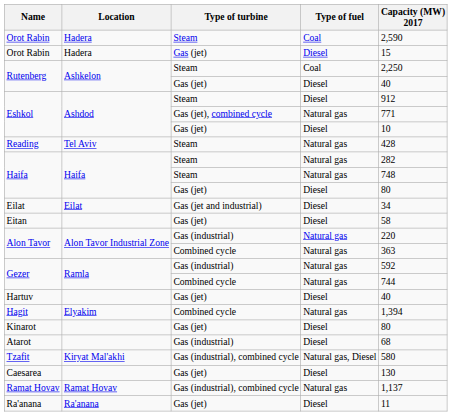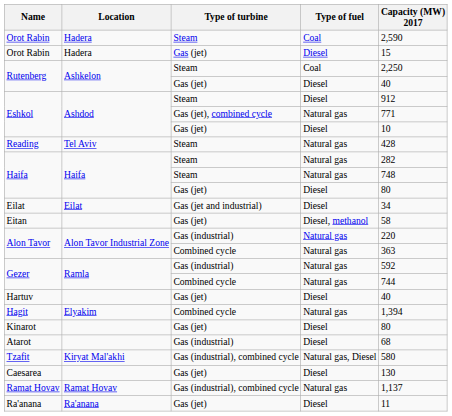 <table class="wikitable sortable">
 <tr>
 <th>Name</th>
 <th>Location</th>
 <th>Type of turbine</th>
 <th>Type of fuel</th>
 <th>Capacity (MW)<br>2017</th>
 </tr>
 <tr>
 <td><a href='#'>Orot Rabin</a></td>
 <td><a href='#'>Hadera</a></td>
 <td><a href='#'>Steam</a></td>
 <td><a href='#'>Coal</a></td>
 <td>2,590</td>
 </tr>
 <tr>
 <td>Orot Rabin</td>
 <td>Hadera</td>
 <td><a href='#'>Gas</a> (jet)</td>
 <td><a href='#'>Diesel</a></td>
 <td>15</td>
 </tr>
 <tr>
 <td rowspan="2"><a href='#'>Rutenberg</a></td>
 <td rowspan="2"><a href='#'>Ashkelon</a></td>
 <td>Steam</td>
 <td>Coal</td>
 <td>2,250</td>
 </tr>
 <tr>
 <td>Gas (jet)</td>
 <td>Diesel</td>
 <td>40</td>
 </tr>
 <tr>
 <td rowspan="3"><a href='#'>Eshkol</a></td>
 <td rowspan="3"><a href='#'>Ashdod</a></td>
 <td>Steam</td>
 <td>Diesel</td>
 <td>912</td>
 </tr>
 <tr>
 <td>Gas (jet), <a href='#'>combined cycle</a></td>
 <td>Natural gas</td>
 <td>771</td>
 </tr>
 <tr>
 <td>Gas (jet)</td>
 <td>Diesel</td>
 <td>10</td>
 </tr>
 <tr>
 <td><a href='#'>Reading</a></td>
 <td><a href='#'>Tel Aviv</a></td>
 <td>Steam</td>
 <td>Natural gas</td>
 <td>428</td>
 </tr>
 <tr>
 <td rowspan="3"><a href='#'>Haifa</a></td>
 <td rowspan="3"><a href='#'>Haifa</a></td>
 <td>Steam</td>
 <td>Natural gas</td>
 <td>282</td>
 </tr>
 <tr>
 <td>Steam</td>
 <td>Natural gas</td>
 <td>748</td>
 </tr>
 <tr>
 <td>Gas (jet)</td>
 <td>Diesel</td>
 <td>80</td>
 </tr>
 <tr>
 <td>Eilat</td>
 <td><a href='#'>Eilat</a></td>
 <td>Gas (jet and industrial)</td>
 <td>Diesel</td>
 <td>34</td>
 </tr>
 <tr>
 <td>Eitan</td>
 <td></td>
 <td>Gas (jet)</td>
-<td>Diesel</td>
+<td>Diesel, <a href='#'>methanol</a></td>
 <td>58</td>
 </tr>
 <tr>
 <td rowspan="2"><a href='#'>Alon Tavor</a></td>
 <td rowspan="2"><a href='#'>Alon Tavor Industrial Zone</a></td>
 <td>Gas (industrial)</td>
 <td><a href='#'>Natural gas</a></td>
 <td>220</td>
 </tr>
 <tr>
 <td>Combined cycle</td>
 <td>Natural gas</td>
 <td>363</td>
 </tr>
 <tr>
 <td rowspan="2"><a href='#'>Gezer</a></td>
 <td rowspan="2"><a href='#'>Ramla</a></td>
 <td>Gas (industrial)</td>
 <td>Natural gas</td>
 <td>592</td>
 </tr>
 <tr>
 <td>Combined cycle</td>
 <td>Natural gas</td>
 <td>744</td>
 </tr>
 <tr>
 <td>Hartuv</td>
 <td></td>
 <td>Gas (jet)</td>
 <td>Diesel</td>
 <td>40</td>
 </tr>
 <tr>
 <td><a href='#'>Hagit</a></td>
 <td><a href='#'>Elyakim</a></td>
 <td>Combined cycle</td>
 <td>Natural gas</td>
 <td>1,394</td>
 </tr>
 <tr>
 <td>Kinarot</td>
 <td></td>
 <td>Gas (jet)</td>
 <td>Diesel</td>
 <td>80</td>
 </tr>
 <tr>
 <td>Atarot</td>
 <td></td>
 <td>Gas (industrial)</td>
 <td>Diesel</td>
 <td>68</td>
 </tr>
 <tr>
 <td><a href='#'>Tzafit</a></td>
 <td><a href='#'>Kiryat Mal'akhi</a></td>
 <td>Gas (industrial), combined cycle</td>
 <td>Natural gas, Diesel</td>
 <td>580</td>
 </tr>
 <tr>
 <td>Caesarea</td>
 <td></td>
 <td>Gas (jet)</td>
 <td>Diesel</td>
 <td>130</td>
 </tr>
 <tr>
 <td><a href='#'>Ramat Hovav</a></td>
 <td><a href='#'>Ramat Hovav</a></td>
 <td>Gas (industrial), combined cycle</td>
 <td>Natural gas</td>
 <td>1,137</td>
 </tr>
 <tr>
 <td>Ra'anana</td>
 <td><a href='#'>Ra'anana</a></td>
 <td>Gas (jet)</td>
 <td>Diesel</td>
 <td>11</td>
 </tr>
 </table>
